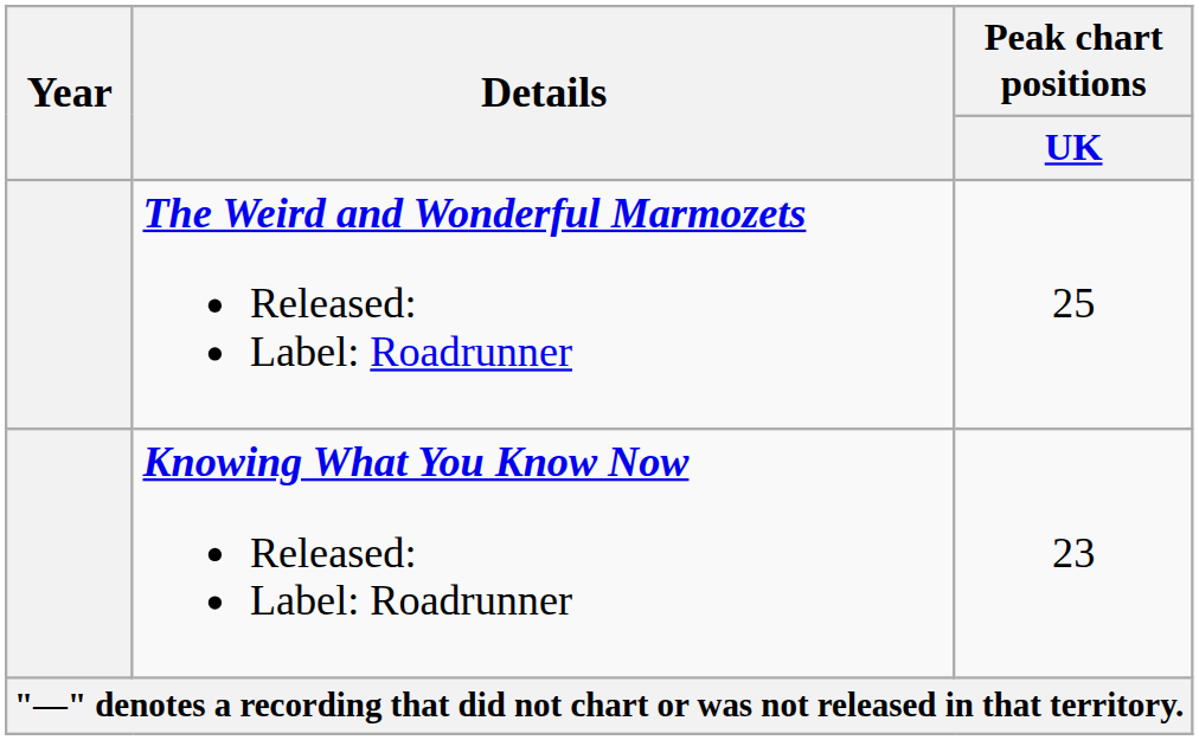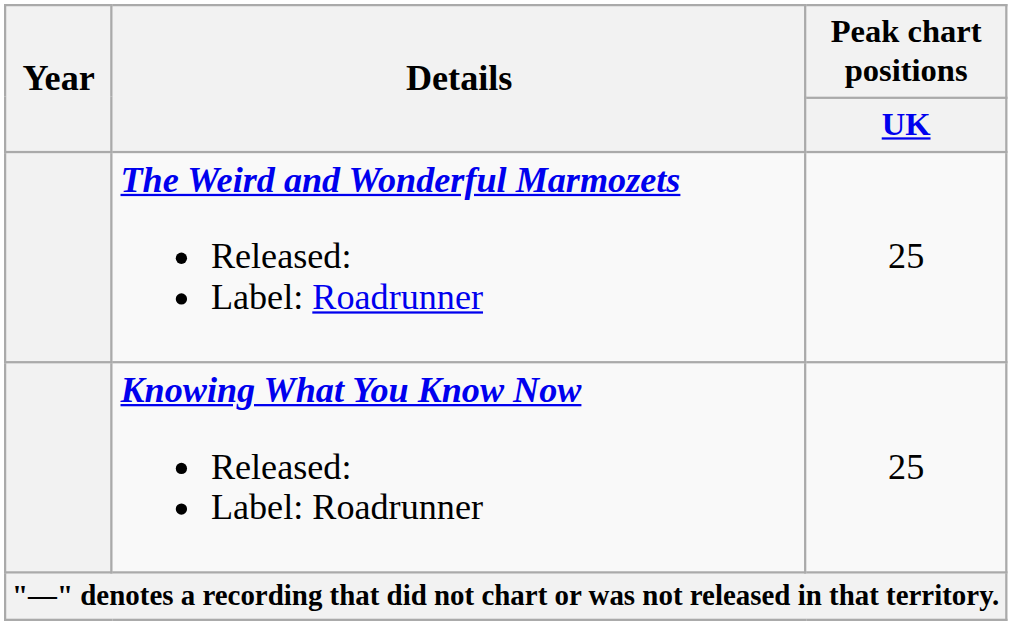 <table class="wikitable plainrowheaders"  style="text-align:center;">
 <tr>
 <th rowspan="2">Year</th>
 <th rowspan="2">Details</th>
 <th colspan="1" style="font-size:90%;">Peak chart<br>positions</th>
 </tr>
 <tr>
 <th style="font-size:90%;"><a href='#'>UK</a><br></th>
 </tr>
 <tr>
 <th></th>
 <td align=left><strong><em><a href='#'>The Weird and Wonderful Marmozets</a></em></strong><br><ul><li>Released: </li><li>Label: <a href='#'>Roadrunner</a></li></ul></td>
 <td>25</td>
 </tr>
 <tr>
 <th></th>
 <td align=left><strong><em><a href='#'>Knowing What You Know Now</a></em></strong><br><ul><li>Released: </li><li>Label: Roadrunner</li></ul></td>
-<td>23</td>
+<td>25</td>
 </tr>
 <tr>
 <th colspan="15" style="font-size:80%">"—" denotes a recording that did not chart or was not released in that territory.</th>
 </tr>
 </table>
